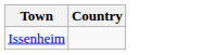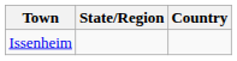 <table class="wikitable sortable">
 <tr>
 <th>Town</th>
+<th>State/Region</th>
 <th>Country</th>
 </tr>
 <tr>
 <td><a href='#'>Issenheim</a></td>
 <td></td>
+<td></td>
 </tr>
 </table>
